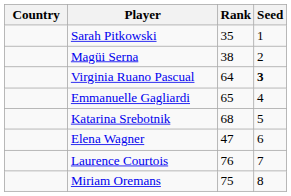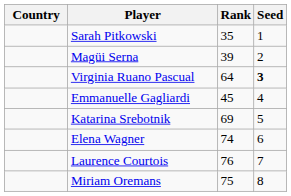 <table class="sortable wikitable">
 <tr>
 <th width="70">Country</th>
 <th width="175">Player</th>
 <th>Rank</th>
 <th>Seed</th>
 </tr>
 <tr>
 <td></td>
 <td><a href='#'>Sarah Pitkowski</a></td>
 <td>35</td>
 <td>1</td>
 </tr>
 <tr>
 <td></td>
 <td><a href='#'>Magüi Serna</a></td>
-<td>38</td>
+<td>39</td>
 <td>2</td>
 </tr>
 <tr>
 <td></td>
 <td><a href='#'>Virginia Ruano Pascual</a></td>
 <td>64</td>
 <td><strong>3</strong></td>
 </tr>
 <tr>
 <td></td>
 <td><a href='#'>Emmanuelle Gagliardi</a></td>
-<td>65</td>
+<td>45</td>
 <td>4</td>
 </tr>
 <tr>
 <td></td>
 <td><a href='#'>Katarina Srebotnik</a></td>
-<td>68</td>
+<td>69</td>
 <td>5</td>
 </tr>
 <tr>
 <td></td>
 <td><a href='#'>Elena Wagner</a></td>
-<td>47</td>
+<td>74</td>
 <td>6</td>
 </tr>
 <tr>
 <td></td>
 <td><a href='#'>Laurence Courtois</a></td>
 <td>76</td>
 <td>7</td>
 </tr>
 <tr>
 <td></td>
 <td><a href='#'>Miriam Oremans</a></td>
 <td>75</td>
 <td>8</td>
 </tr>
 </table>
